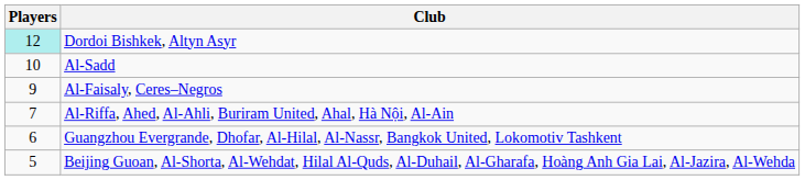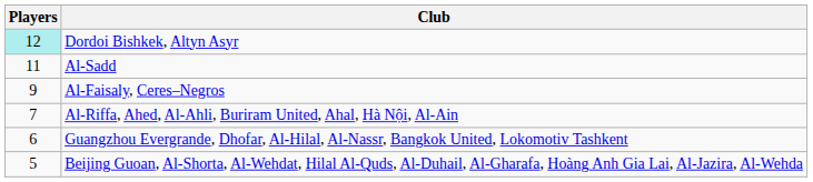 <table class="wikitable">
 <tr>
 <th>Players</th>
 <th>Club</th>
 </tr>
 <tr>
 <td align="center" style="background: paleturquoise;">12</td>
 <td> <a href='#'>Dordoi Bishkek</a>,  <a href='#'>Altyn Asyr</a></td>
 </tr>
 <tr>
-<td align="center">10</td>
+<td align="center">11</td>
 <td> <a href='#'>Al-Sadd</a></td>
 </tr>
 <tr>
 <td align="center">9</td>
 <td> <a href='#'>Al-Faisaly</a>,  <a href='#'>Ceres–Negros</a></td>
 </tr>
 <tr>
 <td align="center">7</td>
 <td> <a href='#'>Al-Riffa</a>,  <a href='#'>Ahed</a>,  <a href='#'>Al-Ahli</a>,  <a href='#'>Buriram United</a>,  <a href='#'>Ahal</a>,  <a href='#'>Hà Nội</a>,  <a href='#'>Al-Ain</a></td>
 </tr>
 <tr>
 <td align="center">6</td>
 <td> <a href='#'>Guangzhou Evergrande</a>,  <a href='#'>Dhofar</a>,  <a href='#'>Al-Hilal</a>,  <a href='#'>Al-Nassr</a>,  <a href='#'>Bangkok United</a>,  <a href='#'>Lokomotiv Tashkent</a></td>
 </tr>
 <tr>
 <td align="center">5</td>
 <td> <a href='#'>Beijing Guoan</a>,  <a href='#'>Al-Shorta</a>,  <a href='#'>Al-Wehdat</a>,  <a href='#'>Hilal Al-Quds</a>,  <a href='#'>Al-Duhail</a>,  <a href='#'>Al-Gharafa</a>,  <a href='#'>Hoàng Anh Gia Lai</a>,  <a href='#'>Al-Jazira</a>,  <a href='#'>Al-Wehda</a></td>
 </tr>
 </table>
